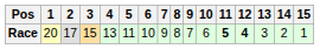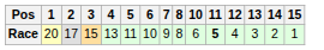 <table class="wikitable" style="font-size: 85%;">
 <tr align="center">
 <th>Pos</th>
 <th>1</th>
 <th>2</th>
 <th>3</th>
 <th>4</th>
 <th>5</th>
 <th>6</th>
 <th>7</th>
 <th>8</th>
-<th>9</th>
 <th>10</th>
 <th>11</th>
 <th>12</th>
 <th>13</th>
 <th>14</th>
 <th>15</th>
 </tr>
 <tr align="center">
 <th>Race</th>
 <td style="background:#FFFFBF;">20</td>
 <td style="background:#DFDFDF;">17</td>
 <td style="background:#FFDF9F;">15</td>
 <td style="background:#DFFFDF;">13</td>
 <td style="background:#DFFFDF;">11</td>
 <td style="background:#DFFFDF;">10</td>
 <td style="background:#DFFFDF;">9</td>
 <td style="background:#DFFFDF;">8</td>
-<td style="background:#DFFFDF;">7</td>
 <td style="background:#DFFFDF;">6</td>
 <td style="background:#DFFFDF;"><strong>5</strong></td>
-<td style="background:#DFFFDF;"><strong>4</strong></td>
+<td style="background:#DFFFDF;">4</td>
 <td style="background:#DFFFDF;">3</td>
 <td style="background:#DFFFDF;">2</td>
 <td style="background:#DFFFDF;">1</td>
 </tr>
 </table>
